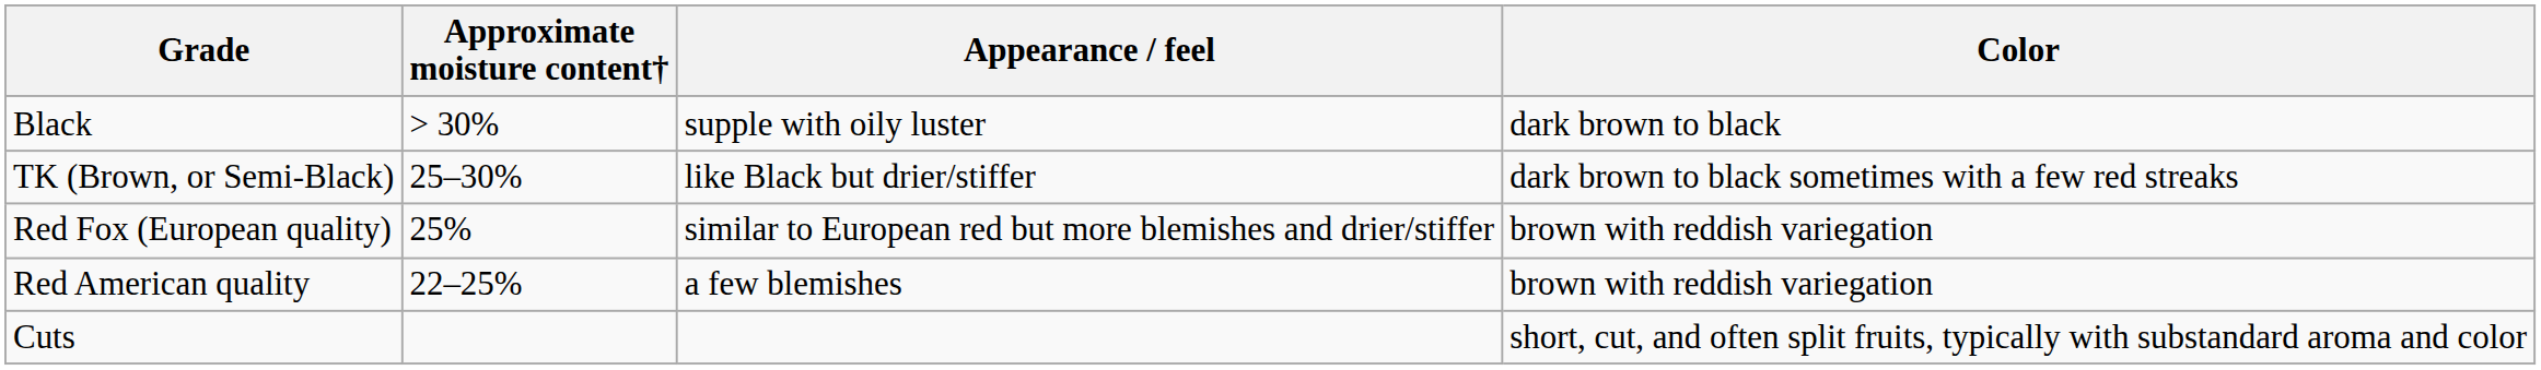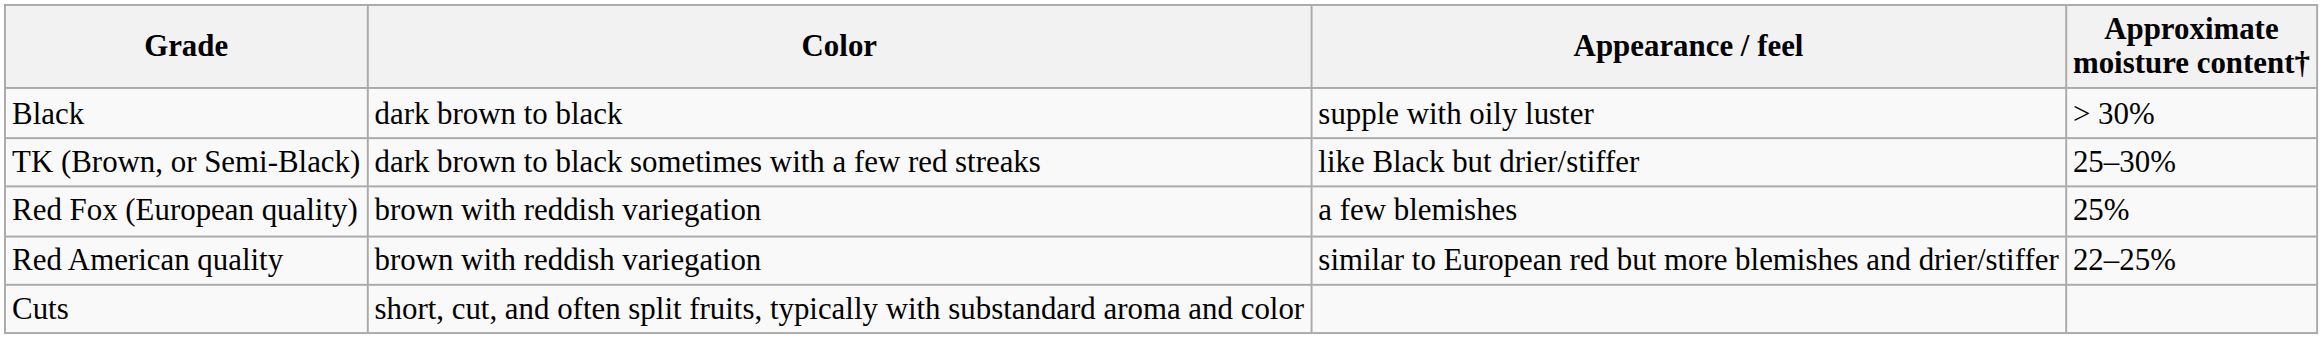 <table class="wikitable">
 <tr>
 <th>Grade</th>
+<th>Color</th>
+<th>Appearance / feel</th>
 <th>Approximate<br>moisture content†</th>
-<th>Appearance / feel</th>
-<th>Color</th>
 </tr>
 <tr>
 <td>Black</td>
+<td>dark brown to black</td>
+<td>supple with oily luster</td>
 <td>> 30%</td>
-<td>supple with oily luster</td>
-<td>dark brown to black</td>
 </tr>
 <tr>
 <td>TK (Brown, or Semi-Black)</td>
+<td>dark brown to black sometimes with a few red streaks</td>
+<td>like Black but drier/stiffer</td>
 <td>25–30%</td>
-<td>like Black but drier/stiffer</td>
-<td>dark brown to black sometimes with a few red streaks</td>
 </tr>
 <tr>
 <td>Red Fox (European quality)</td>
+<td>brown with reddish variegation</td>
+<td>a few blemishes</td>
 <td>25%</td>
-<td>similar to European red but more blemishes and drier/stiffer</td>
-<td>brown with reddish variegation</td>
 </tr>
 <tr>
 <td>Red American quality</td>
+<td>brown with reddish variegation</td>
+<td>similar to European red but more blemishes and drier/stiffer</td>
 <td>22–25%</td>
-<td>a few blemishes</td>
-<td>brown with reddish variegation</td>
 </tr>
 <tr>
 <td>Cuts</td>
+<td>short, cut, and often split fruits, typically with substandard aroma and color</td>
 <td></td>
 <td></td>
-<td>short, cut, and often split fruits, typically with substandard aroma and color</td>
 </tr>
 </table>
